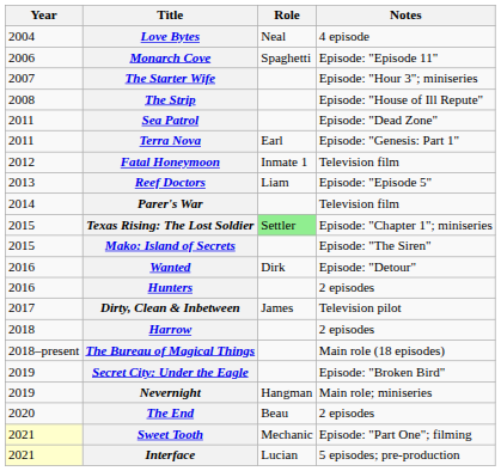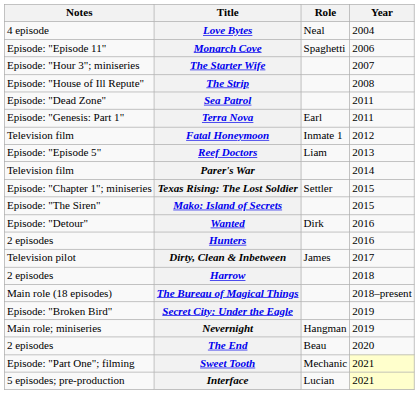 <table class="wikitable plainrowheaders sortable">
 <tr>
-<th scope="col">Year</th>
+<th scope="col" class="unsortable">Notes</th>
 <th scope="col">Title</th>
 <th scope="col">Role</th>
-<th scope="col" class="unsortable">Notes</th>
+<th scope="col">Year</th>
 </tr>
 <tr>
-<td>2004</td>
+<td>4 episode</td>
 <th scope=row><em><a href='#'>Love Bytes</a></em></th>
 <td>Neal</td>
-<td>4 episode</td>
+<td>2004</td>
 </tr>
 <tr>
-<td>2006</td>
+<td>Episode: "Episode 11"</td>
 <th scope=row><em><a href='#'>Monarch Cove</a></em></th>
 <td>Spaghetti</td>
-<td>Episode: "Episode 11"</td>
+<td>2006</td>
 </tr>
 <tr>
-<td>2007</td>
+<td>Episode: "Hour 3"; miniseries</td>
 <th scope=row><em><a href='#'>The Starter Wife</a></em></th>
 <td></td>
-<td>Episode: "Hour 3"; miniseries</td>
+<td>2007</td>
 </tr>
 <tr>
-<td>2008</td>
+<td>Episode: "House of Ill Repute"</td>
 <th scope=row><em><a href='#'>The Strip</a></em></th>
 <td></td>
-<td>Episode: "House of Ill Repute"</td>
+<td>2008</td>
 </tr>
 <tr>
-<td>2011</td>
+<td>Episode: "Dead Zone"</td>
 <th scope=row><em><a href='#'>Sea Patrol</a></em></th>
 <td></td>
-<td>Episode: "Dead Zone"</td>
+<td>2011</td>
 </tr>
 <tr>
-<td>2011</td>
+<td>Episode: "Genesis: Part 1"</td>
 <th scope=row><em><a href='#'>Terra Nova</a></em></th>
 <td>Earl</td>
-<td>Episode: "Genesis: Part 1"</td>
+<td>2011</td>
 </tr>
 <tr>
-<td>2012</td>
+<td>Television film</td>
 <th scope=row><em><a href='#'>Fatal Honeymoon</a></em></th>
 <td>Inmate 1</td>
-<td>Television film</td>
+<td>2012</td>
 </tr>
 <tr>
-<td>2013</td>
+<td>Episode: "Episode 5"</td>
 <th scope=row><em><a href='#'>Reef Doctors</a></em></th>
 <td>Liam</td>
-<td>Episode: "Episode 5"</td>
+<td>2013</td>
 </tr>
 <tr>
-<td>2014</td>
+<td>Television film</td>
 <th scope=row><em>Parer's War</em></th>
 <td></td>
-<td>Television film</td>
+<td>2014</td>
 </tr>
 <tr>
+<td>Episode: "Chapter 1"; miniseries</td>
+<th scope=row><em>Texas Rising: The Lost Soldier</em></th>
+<td>Settler</td>
 <td>2015</td>
-<th scope=row><em>Texas Rising: The Lost Soldier</em></th>
-<td style="background: lightgreen;">Settler</td>
-<td>Episode: "Chapter 1"; miniseries</td>
 </tr>
 <tr>
-<td>2015</td>
+<td>Episode: "The Siren"</td>
 <th scope=row><em><a href='#'>Mako: Island of Secrets</a></em></th>
 <td></td>
-<td>Episode: "The Siren"</td>
+<td>2015</td>
 </tr>
 <tr>
-<td>2016</td>
+<td>Episode: "Detour"</td>
 <th scope=row><em><a href='#'>Wanted</a></em></th>
 <td>Dirk</td>
-<td>Episode: "Detour"</td>
+<td>2016</td>
 </tr>
 <tr>
-<td>2016</td>
+<td>2 episodes</td>
 <th scope=row><em><a href='#'>Hunters</a></em></th>
 <td></td>
-<td>2 episodes</td>
+<td>2016</td>
 </tr>
 <tr>
-<td>2017</td>
+<td>Television pilot</td>
 <th scope=row><em>Dirty, Clean & Inbetween</em></th>
 <td>James</td>
-<td>Television pilot</td>
+<td>2017</td>
 </tr>
 <tr>
-<td>2018</td>
+<td>2 episodes</td>
 <th scope=row><em><a href='#'>Harrow</a></em></th>
 <td></td>
-<td>2 episodes</td>
+<td>2018</td>
 </tr>
 <tr>
-<td>2018–present</td>
+<td>Main role (18 episodes)</td>
 <th scope=row><em><a href='#'>The Bureau of Magical Things</a></em></th>
 <td></td>
-<td>Main role (18 episodes)</td>
+<td>2018–present</td>
 </tr>
 <tr>
-<td>2019</td>
+<td>Episode: "Broken Bird"</td>
 <th scope=row><em><a href='#'>Secret City: Under the Eagle</a></em></th>
 <td></td>
-<td>Episode: "Broken Bird"</td>
+<td>2019</td>
 </tr>
 <tr>
-<td>2019</td>
+<td>Main role; miniseries</td>
 <th scope=row><em>Nevernight</em></th>
 <td>Hangman</td>
-<td>Main role; miniseries</td>
+<td>2019</td>
 </tr>
 <tr>
-<td>2020</td>
+<td>2 episodes</td>
 <th scope=row><em><a href='#'>The End</a></em></th>
 <td>Beau</td>
-<td>2 episodes</td>
+<td>2020</td>
 </tr>
 <tr>
-<td style="background:#FFFFCC;">2021</td>
+<td>Episode: "Part One"; filming</td>
 <th scope=row><em><a href='#'>Sweet Tooth</a></em></th>
 <td>Mechanic</td>
-<td>Episode: "Part One"; filming</td>
+<td style="background:#FFFFCC;">2021</td>
 </tr>
 <tr>
-<td style="background:#FFFFCC;">2021</td>
+<td>5 episodes; pre-production</td>
 <th scope=row><em>Interface</em></th>
 <td>Lucian</td>
-<td>5 episodes; pre-production</td>
+<td style="background:#FFFFCC;">2021</td>
 </tr>
 </table>
